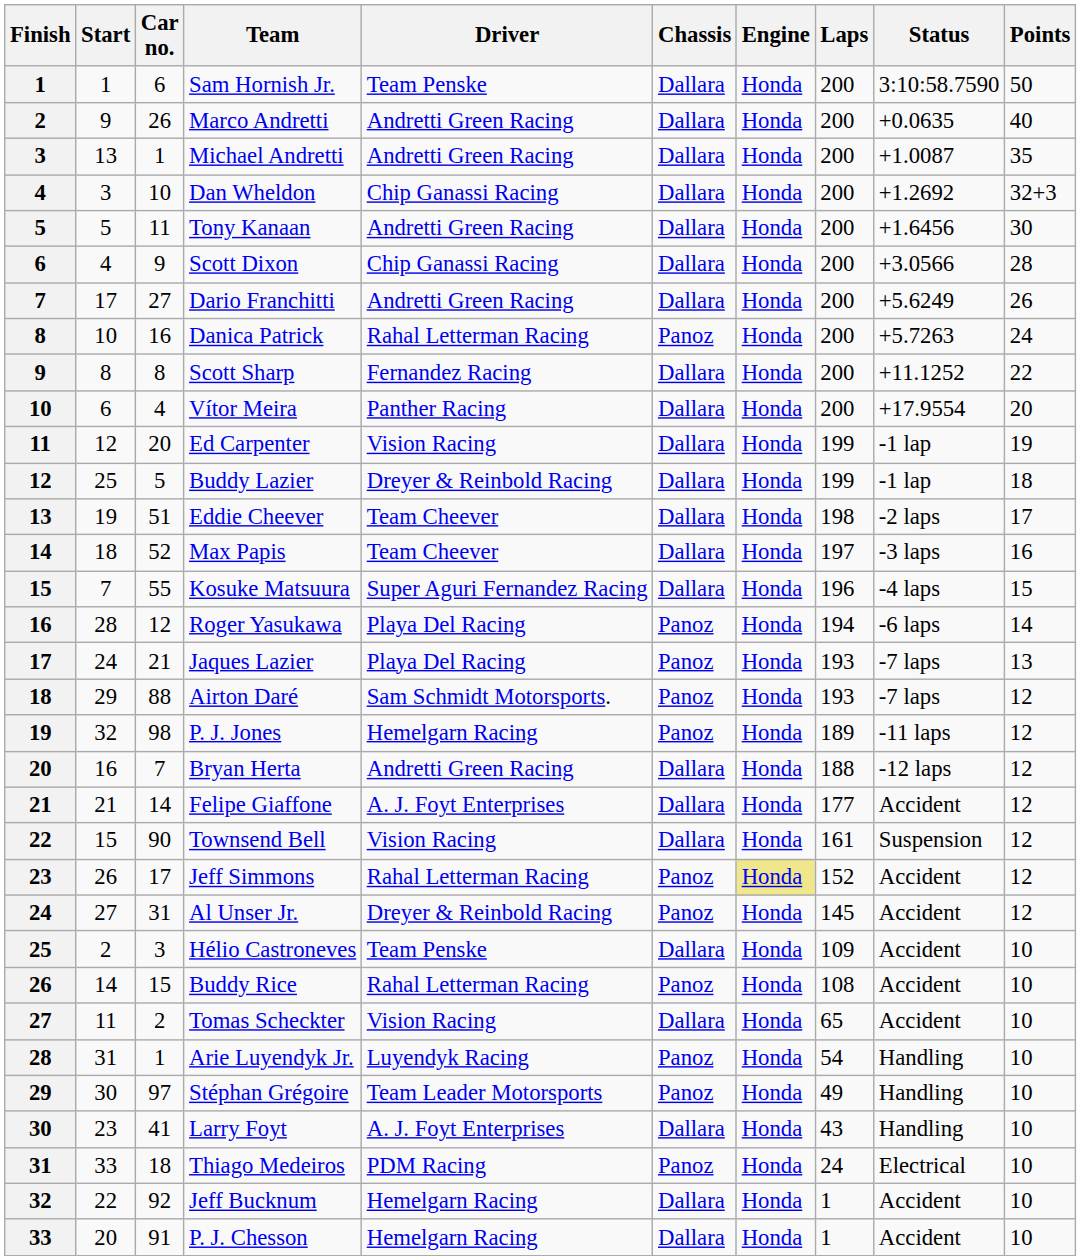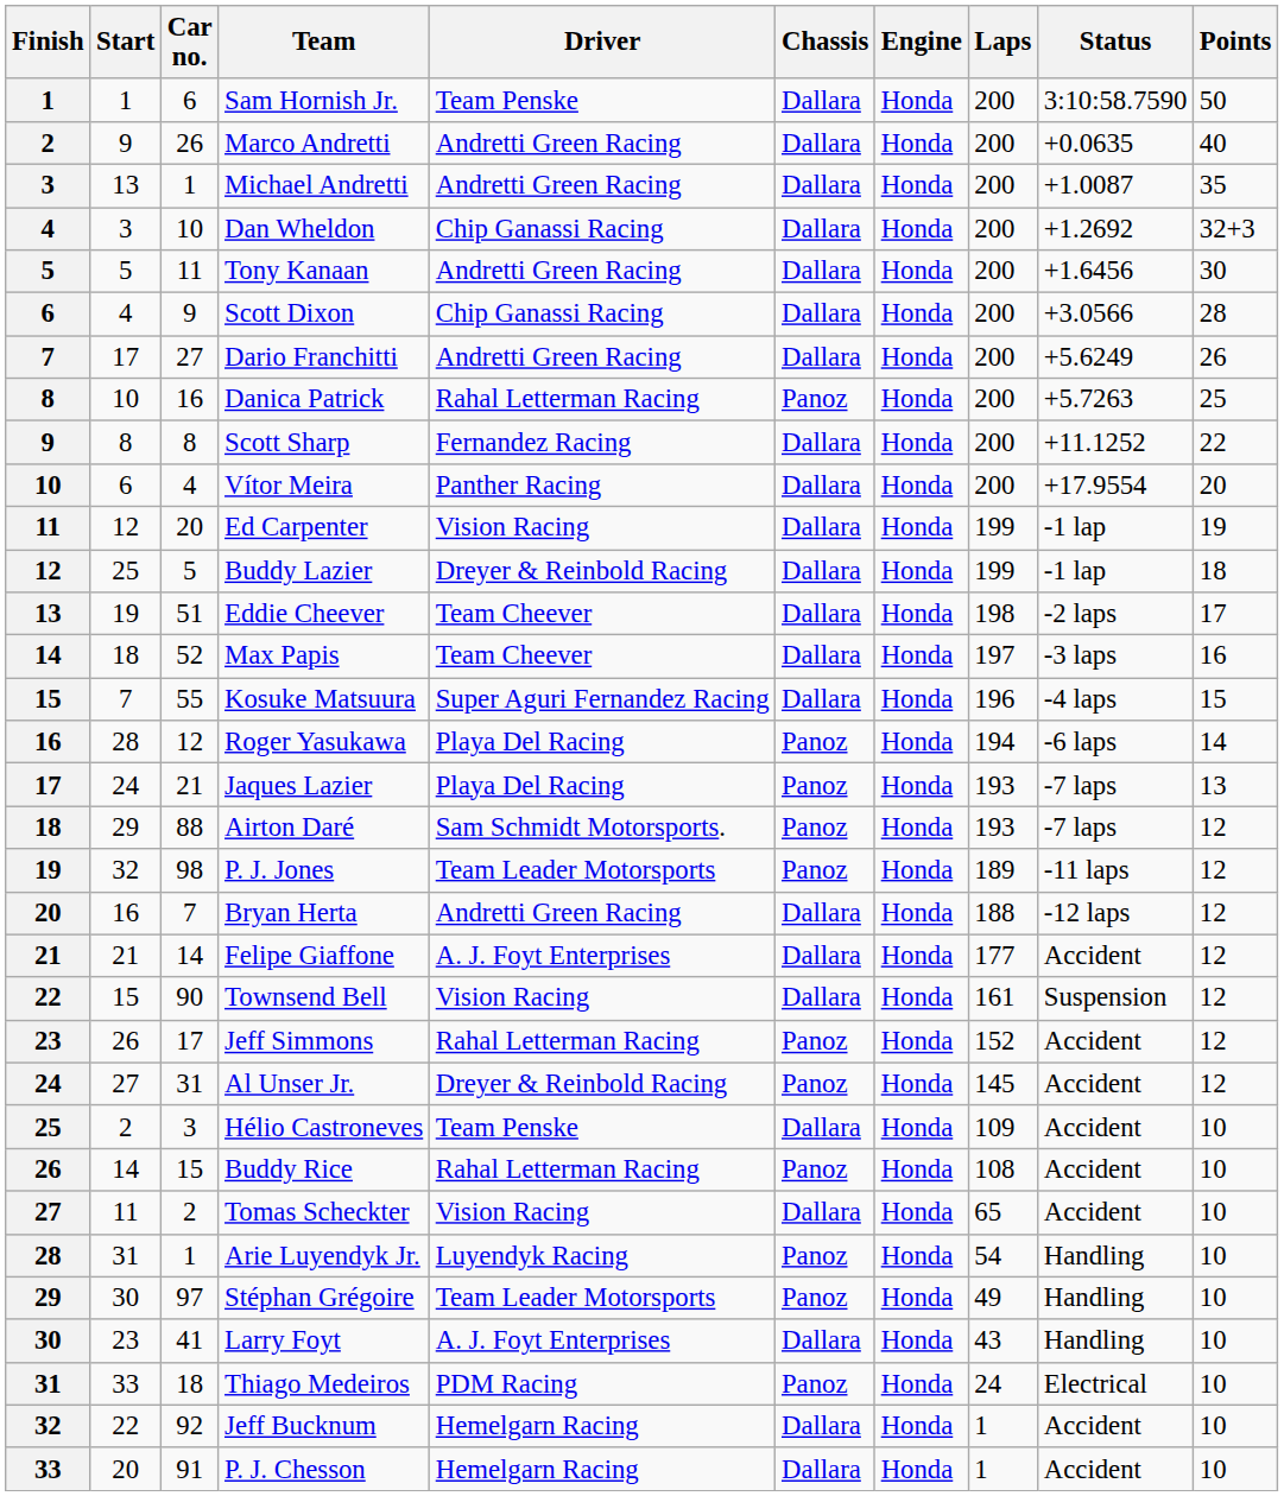 <table class="wikitable">
 <tr>
 <th>Finish</th>
 <th>Start</th>
 <th>Car<br>no.</th>
 <th>Team</th>
 <th>Driver</th>
 <th>Chassis</th>
 <th>Engine</th>
 <th>Laps</th>
 <th>Status</th>
 <th>Points</th>
 </tr>
 <tr>
 <th>1</th>
 <td align="center">1</td>
 <td align="center">6</td>
 <td> <a href='#'>Sam Hornish Jr.</a></td>
 <td><a href='#'>Team Penske</a></td>
 <td><a href='#'>Dallara</a></td>
 <td><a href='#'>Honda</a></td>
 <td>200</td>
 <td>3:10:58.7590</td>
 <td>50</td>
 </tr>
 <tr>
 <th>2</th>
 <td align="center">9</td>
 <td align="center">26</td>
 <td> <a href='#'>Marco Andretti</a> <strong></strong></td>
 <td><a href='#'>Andretti Green Racing</a></td>
 <td><a href='#'>Dallara</a></td>
 <td><a href='#'>Honda</a></td>
 <td>200</td>
 <td>+0.0635</td>
 <td>40</td>
 </tr>
 <tr>
 <th>3</th>
 <td align="center">13</td>
 <td align="center">1</td>
 <td> <a href='#'>Michael Andretti</a></td>
 <td><a href='#'>Andretti Green Racing</a></td>
 <td><a href='#'>Dallara</a></td>
 <td><a href='#'>Honda</a></td>
 <td>200</td>
 <td>+1.0087</td>
 <td>35</td>
 </tr>
 <tr>
 <th>4</th>
 <td align="center">3</td>
 <td align="center">10</td>
 <td> <a href='#'>Dan Wheldon</a> <strong></strong></td>
 <td><a href='#'>Chip Ganassi Racing</a></td>
 <td><a href='#'>Dallara</a></td>
 <td><a href='#'>Honda</a></td>
 <td>200</td>
 <td>+1.2692</td>
 <td>32+3</td>
 </tr>
 <tr>
 <th>5</th>
 <td align="center">5</td>
 <td align="center">11</td>
 <td> <a href='#'>Tony Kanaan</a></td>
 <td><a href='#'>Andretti Green Racing</a></td>
 <td><a href='#'>Dallara</a></td>
 <td><a href='#'>Honda</a></td>
 <td>200</td>
 <td>+1.6456</td>
 <td>30</td>
 </tr>
 <tr>
 <th>6</th>
 <td align="center">4</td>
 <td align="center">9</td>
 <td> <a href='#'>Scott Dixon</a></td>
 <td><a href='#'>Chip Ganassi Racing</a></td>
 <td><a href='#'>Dallara</a></td>
 <td><a href='#'>Honda</a></td>
 <td>200</td>
 <td>+3.0566</td>
 <td>28</td>
 </tr>
 <tr>
 <th>7</th>
 <td align="center">17</td>
 <td align="center">27</td>
 <td> <a href='#'>Dario Franchitti</a></td>
 <td><a href='#'>Andretti Green Racing</a></td>
 <td><a href='#'>Dallara</a></td>
 <td><a href='#'>Honda</a></td>
 <td>200</td>
 <td>+5.6249</td>
 <td>26</td>
 </tr>
 <tr>
 <th>8</th>
 <td align="center">10</td>
 <td align="center">16</td>
 <td> <a href='#'>Danica Patrick</a></td>
 <td><a href='#'>Rahal Letterman Racing</a></td>
 <td><a href='#'>Panoz</a></td>
 <td><a href='#'>Honda</a></td>
 <td>200</td>
 <td>+5.7263</td>
-<td>24</td>
+<td>25</td>
 </tr>
 <tr>
 <th>9</th>
 <td align="center">8</td>
 <td align="center">8</td>
 <td> <a href='#'>Scott Sharp</a></td>
 <td><a href='#'>Fernandez Racing</a></td>
 <td><a href='#'>Dallara</a></td>
 <td><a href='#'>Honda</a></td>
 <td>200</td>
 <td>+11.1252</td>
 <td>22</td>
 </tr>
 <tr>
 <th>10</th>
 <td align="center">6</td>
 <td align="center">4</td>
 <td> <a href='#'>Vítor Meira</a></td>
 <td><a href='#'>Panther Racing</a></td>
 <td><a href='#'>Dallara</a></td>
 <td><a href='#'>Honda</a></td>
 <td>200</td>
 <td>+17.9554</td>
 <td>20</td>
 </tr>
 <tr>
 <th>11</th>
 <td align="center">12</td>
 <td align="center">20</td>
 <td> <a href='#'>Ed Carpenter</a></td>
 <td><a href='#'>Vision Racing</a></td>
 <td><a href='#'>Dallara</a></td>
 <td><a href='#'>Honda</a></td>
 <td>199</td>
 <td>-1 lap</td>
 <td>19</td>
 </tr>
 <tr>
 <th>12</th>
 <td align="center">25</td>
 <td align="center">5</td>
 <td> <a href='#'>Buddy Lazier</a> <strong></strong></td>
 <td><a href='#'>Dreyer & Reinbold Racing</a></td>
 <td><a href='#'>Dallara</a></td>
 <td><a href='#'>Honda</a></td>
 <td>199</td>
 <td>-1 lap</td>
 <td>18</td>
 </tr>
 <tr>
 <th>13</th>
 <td align="center">19</td>
 <td align="center">51</td>
 <td> <a href='#'>Eddie Cheever</a> <strong></strong></td>
 <td><a href='#'>Team Cheever</a></td>
 <td><a href='#'>Dallara</a></td>
 <td><a href='#'>Honda</a></td>
 <td>198</td>
 <td>-2 laps</td>
 <td>17</td>
 </tr>
 <tr>
 <th>14</th>
 <td align="center">18</td>
 <td align="center">52</td>
 <td> <a href='#'>Max Papis</a></td>
 <td><a href='#'>Team Cheever</a></td>
 <td><a href='#'>Dallara</a></td>
 <td><a href='#'>Honda</a></td>
 <td>197</td>
 <td>-3 laps</td>
 <td>16</td>
 </tr>
 <tr>
 <th>15</th>
 <td align="center">7</td>
 <td align="center">55</td>
 <td> <a href='#'>Kosuke Matsuura</a></td>
 <td><a href='#'>Super Aguri Fernandez Racing</a></td>
 <td><a href='#'>Dallara</a></td>
 <td><a href='#'>Honda</a></td>
 <td>196</td>
 <td>-4 laps</td>
 <td>15</td>
 </tr>
 <tr>
 <th>16</th>
 <td align="center">28</td>
 <td align="center">12</td>
 <td> <a href='#'>Roger Yasukawa</a></td>
 <td><a href='#'>Playa Del Racing</a></td>
 <td><a href='#'>Panoz</a></td>
 <td><a href='#'>Honda</a></td>
 <td>194</td>
 <td>-6 laps</td>
 <td>14</td>
 </tr>
 <tr>
 <th>17</th>
 <td align="center">24</td>
 <td align="center">21</td>
 <td> <a href='#'>Jaques Lazier</a></td>
 <td><a href='#'>Playa Del Racing</a></td>
 <td><a href='#'>Panoz</a></td>
 <td><a href='#'>Honda</a></td>
 <td>193</td>
 <td>-7 laps</td>
 <td>13</td>
 </tr>
 <tr>
 <th>18</th>
 <td align="center">29</td>
 <td align="center">88</td>
 <td> <a href='#'>Airton Daré</a></td>
 <td><a href='#'>Sam Schmidt Motorsports</a>.</td>
 <td><a href='#'>Panoz</a></td>
 <td><a href='#'>Honda</a></td>
 <td>193</td>
 <td>-7 laps</td>
 <td>12</td>
 </tr>
 <tr>
 <th>19</th>
 <td align="center">32</td>
 <td align="center">98</td>
 <td> <a href='#'>P. J. Jones</a></td>
-<td><a href='#'>Hemelgarn Racing</a></td>
+<td><a href='#'>Team Leader Motorsports</a></td>
 <td><a href='#'>Panoz</a></td>
 <td><a href='#'>Honda</a></td>
 <td>189</td>
 <td>-11 laps</td>
 <td>12</td>
 </tr>
 <tr>
 <th>20</th>
 <td align="center">16</td>
 <td align="center">7</td>
 <td> <a href='#'>Bryan Herta</a></td>
 <td><a href='#'>Andretti Green Racing</a></td>
 <td><a href='#'>Dallara</a></td>
 <td><a href='#'>Honda</a></td>
 <td>188</td>
 <td>-12 laps</td>
 <td>12</td>
 </tr>
 <tr>
 <th>21</th>
 <td align="center">21</td>
 <td align="center">14</td>
 <td> <a href='#'>Felipe Giaffone</a></td>
 <td><a href='#'>A. J. Foyt Enterprises</a></td>
 <td><a href='#'>Dallara</a></td>
 <td><a href='#'>Honda</a></td>
 <td>177</td>
 <td>Accident</td>
 <td>12</td>
 </tr>
 <tr>
 <th>22</th>
 <td align="center">15</td>
 <td align="center">90</td>
 <td> <a href='#'>Townsend Bell</a> <strong></strong></td>
 <td><a href='#'>Vision Racing</a></td>
 <td><a href='#'>Dallara</a></td>
 <td><a href='#'>Honda</a></td>
 <td>161</td>
 <td>Suspension</td>
 <td>12</td>
 </tr>
 <tr>
 <th>23</th>
 <td align="center">26</td>
 <td align="center">17</td>
 <td> <a href='#'>Jeff Simmons</a></td>
 <td><a href='#'>Rahal Letterman Racing</a></td>
 <td><a href='#'>Panoz</a></td>
-<td style="background: khaki;"><a href='#'>Honda</a></td>
+<td><a href='#'>Honda</a></td>
 <td>152</td>
 <td>Accident</td>
 <td>12</td>
 </tr>
 <tr>
 <th>24</th>
 <td align="center">27</td>
 <td align="center">31</td>
 <td> <a href='#'>Al Unser Jr.</a> <strong></strong></td>
 <td><a href='#'>Dreyer & Reinbold Racing</a></td>
 <td><a href='#'>Panoz</a></td>
 <td><a href='#'>Honda</a></td>
 <td>145</td>
 <td>Accident</td>
 <td>12</td>
 </tr>
 <tr>
 <th>25</th>
 <td align="center">2</td>
 <td align="center">3</td>
 <td> <a href='#'>Hélio Castroneves</a> <strong></strong></td>
 <td><a href='#'>Team Penske</a></td>
 <td><a href='#'>Dallara</a></td>
 <td><a href='#'>Honda</a></td>
 <td>109</td>
 <td>Accident</td>
 <td>10</td>
 </tr>
 <tr>
 <th>26</th>
 <td align="center">14</td>
 <td align="center">15</td>
 <td> <a href='#'>Buddy Rice</a> <strong></strong></td>
 <td><a href='#'>Rahal Letterman Racing</a></td>
 <td><a href='#'>Panoz</a></td>
 <td><a href='#'>Honda</a></td>
 <td>108</td>
 <td>Accident</td>
 <td>10</td>
 </tr>
 <tr>
 <th>27</th>
 <td align="center">11</td>
 <td align="center">2</td>
 <td> <a href='#'>Tomas Scheckter</a></td>
 <td><a href='#'>Vision Racing</a></td>
 <td><a href='#'>Dallara</a></td>
 <td><a href='#'>Honda</a></td>
 <td>65</td>
 <td>Accident</td>
 <td>10</td>
 </tr>
 <tr>
 <th>28</th>
 <td align="center">31</td>
 <td align="center">1</td>
 <td> <a href='#'>Arie Luyendyk Jr.</a> <strong></strong></td>
 <td><a href='#'>Luyendyk Racing</a></td>
 <td><a href='#'>Panoz</a></td>
 <td><a href='#'>Honda</a></td>
 <td>54</td>
 <td>Handling</td>
 <td>10</td>
 </tr>
 <tr>
 <th>29</th>
 <td align="center">30</td>
 <td align="center">97</td>
 <td> <a href='#'>Stéphan Grégoire</a></td>
 <td><a href='#'>Team Leader Motorsports</a></td>
 <td><a href='#'>Panoz</a></td>
 <td><a href='#'>Honda</a></td>
 <td>49</td>
 <td>Handling</td>
 <td>10</td>
 </tr>
 <tr>
 <th>30</th>
 <td align="center">23</td>
 <td align="center">41</td>
 <td> <a href='#'>Larry Foyt</a></td>
 <td><a href='#'>A. J. Foyt Enterprises</a></td>
 <td><a href='#'>Dallara</a></td>
 <td><a href='#'>Honda</a></td>
 <td>43</td>
 <td>Handling</td>
 <td>10</td>
 </tr>
 <tr>
 <th>31</th>
 <td align="center">33</td>
 <td align="center">18</td>
 <td> <a href='#'>Thiago Medeiros</a> <strong></strong></td>
 <td><a href='#'>PDM Racing</a></td>
 <td><a href='#'>Panoz</a></td>
 <td><a href='#'>Honda</a></td>
 <td>24</td>
 <td>Electrical</td>
 <td>10</td>
 </tr>
 <tr>
 <th>32</th>
 <td align="center">22</td>
 <td align="center">92</td>
 <td> <a href='#'>Jeff Bucknum</a></td>
 <td><a href='#'>Hemelgarn Racing</a></td>
 <td><a href='#'>Dallara</a></td>
 <td><a href='#'>Honda</a></td>
 <td>1</td>
 <td>Accident</td>
 <td>10</td>
 </tr>
 <tr>
 <th>33</th>
 <td align="center">20</td>
 <td align="center">91</td>
 <td> <a href='#'>P. J. Chesson</a> <strong></strong></td>
 <td><a href='#'>Hemelgarn Racing</a></td>
 <td><a href='#'>Dallara</a></td>
 <td><a href='#'>Honda</a></td>
 <td>1</td>
 <td>Accident</td>
 <td>10</td>
 </tr>
 </table>
